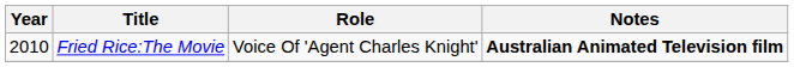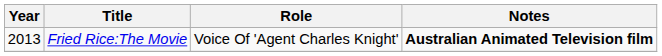 <table class="wikitable">
 <tr>
 <th>Year</th>
 <th>Title</th>
 <th>Role</th>
 <th class="unsortable">Notes</th>
 </tr>
 <tr>
-<td>2010</td>
+<td>2013</td>
 <td><em><a href='#'>Fried Rice:The Movie</a></em></td>
 <td>Voice Of 'Agent Charles Knight'</td>
 <td><strong>Australian Animated Television film</strong></td>
 </tr>
 <tr>
 </tr>
 </table>
